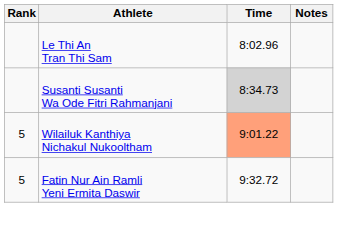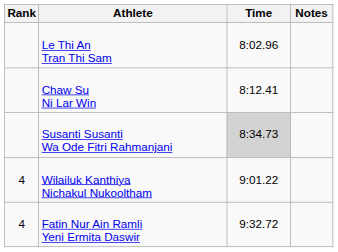 <table class="wikitable" style="text-align:center;">
 <tr>
 <th width=40>Rank</th>
 <th width=250>Athlete</th>
 <th width=80>Time</th>
 <th width=50>Notes</th>
 </tr>
 <tr>
 <td></td>
 <td align=left><br><a href='#'>Le Thi An</a><br><a href='#'>Tran Thi Sam</a></td>
 <td>8:02.96</td>
 <td></td>
 </tr>
 <tr>
 <td></td>
+<td align=left><br><a href='#'>Chaw Su</a><br><a href='#'>Ni Lar Win</a></td>
+<td>8:12.41</td>
+<td></td>
+</tr>
+<tr>
+<td></td>
 <td align=left><br><a href='#'>Susanti Susanti</a><br><a href='#'>Wa Ode Fitri Rahmanjani</a></td>
 <td style="background: lightgrey;">8:34.73</td>
 <td></td>
 </tr>
 <tr>
-<td>5</td>
+<td>4</td>
 <td align=left><br><a href='#'>Wilailuk Kanthiya</a><br><a href='#'>Nichakul Nukooltham</a></td>
-<td style="background: lightsalmon;">9:01.22</td>
+<td>9:01.22</td>
 <td></td>
 </tr>
 <tr>
-<td>5</td>
+<td>4</td>
 <td align=left><br><a href='#'>Fatin Nur Ain Ramli</a><br><a href='#'>Yeni Ermita Daswir</a></td>
 <td>9:32.72</td>
 <td></td>
 </tr>
 </table>
